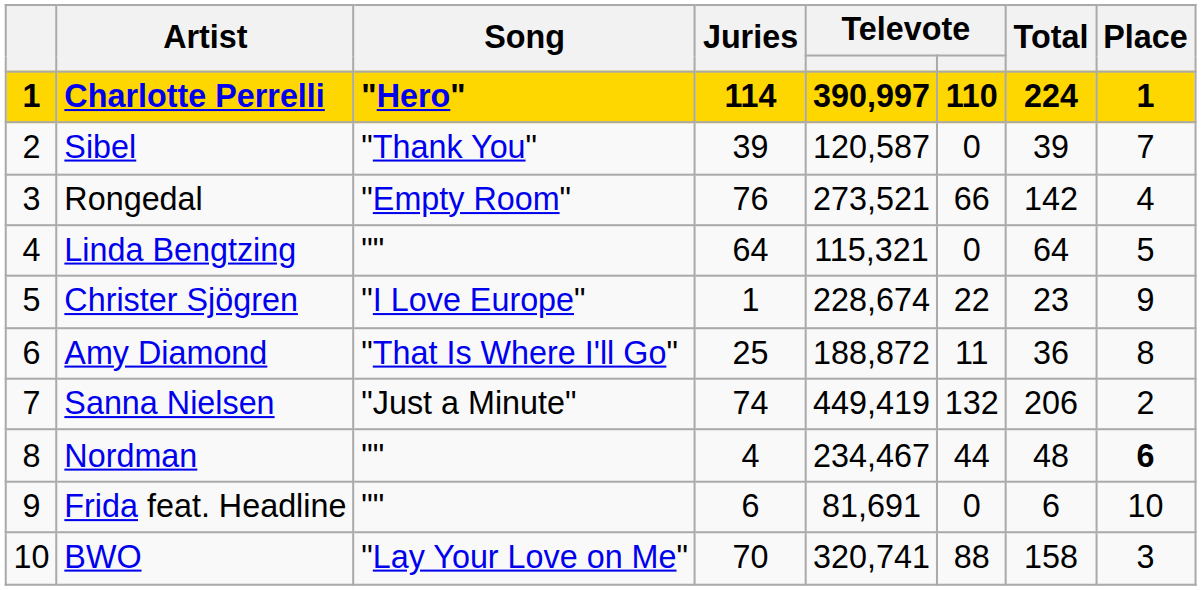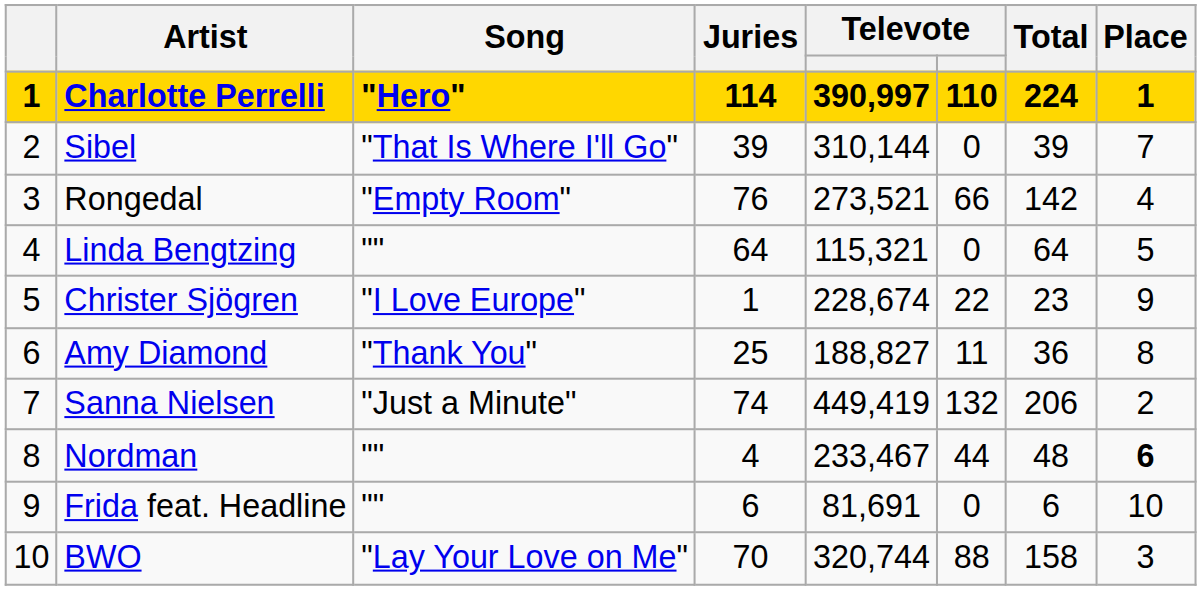 <table class="sortable wikitable" style="margin: 1em auto 1em auto; text-align:center">
 <tr>
 <th rowspan="2"></th>
 <th rowspan="2">Artist</th>
 <th rowspan="2">Song</th>
 <th rowspan="2">Juries</th>
 <th colspan="2">Televote</th>
 <th rowspan="2">Total</th>
 <th rowspan="2">Place</th>
 </tr>
 <tr>
 <th></th>
 <th></th>
 </tr>
 <tr style="background:gold;">
 <td><strong>1</strong></td>
 <td align="left"><strong><a href='#'>Charlotte Perrelli</a></strong></td>
 <td align="left"><strong>"<a href='#'>Hero</a>"</strong></td>
 <td><strong>114</strong></td>
 <td><strong>390,997</strong></td>
 <td><strong>110</strong></td>
 <td><strong>224</strong></td>
 <td><strong>1</strong></td>
 </tr>
 <tr>
 <td>2</td>
 <td align="left"><a href='#'>Sibel</a></td>
-<td align="left">"<a href='#'>Thank You</a>"</td>
+<td align="left">"<a href='#'>That Is Where I'll Go</a>"</td>
 <td>39</td>
-<td>120,587</td>
+<td>310,144</td>
 <td>0</td>
 <td>39</td>
 <td>7</td>
 </tr>
 <tr>
 <td>3</td>
 <td align="left">Rongedal</td>
 <td align="left">"<a href='#'>Empty Room</a>"</td>
 <td>76</td>
 <td>273,521</td>
 <td>66</td>
 <td>142</td>
 <td>4</td>
 </tr>
 <tr>
 <td>4</td>
 <td align="left"><a href='#'>Linda Bengtzing</a></td>
 <td align="left">""</td>
 <td>64</td>
 <td>115,321</td>
 <td>0</td>
 <td>64</td>
 <td>5</td>
 </tr>
 <tr>
 <td>5</td>
 <td align="left"><a href='#'>Christer Sjögren</a></td>
 <td align="left">"<a href='#'>I Love Europe</a>"</td>
 <td>1</td>
 <td>228,674</td>
 <td>22</td>
 <td>23</td>
 <td>9</td>
 </tr>
 <tr>
 <td>6</td>
 <td align="left"><a href='#'>Amy Diamond</a></td>
-<td align="left">"<a href='#'>That Is Where I'll Go</a>"</td>
+<td align="left">"<a href='#'>Thank You</a>"</td>
 <td>25</td>
-<td>188,872</td>
+<td>188,827</td>
 <td>11</td>
 <td>36</td>
 <td>8</td>
 </tr>
 <tr>
 <td>7</td>
 <td align="left"><a href='#'>Sanna Nielsen</a></td>
 <td align="left">"Just a Minute"</td>
 <td>74</td>
 <td>449,419</td>
 <td>132</td>
 <td>206</td>
 <td>2</td>
 </tr>
 <tr>
 <td>8</td>
 <td align="left"><a href='#'>Nordman</a></td>
 <td align="left">""</td>
 <td>4</td>
-<td>234,467</td>
+<td>233,467</td>
 <td>44</td>
 <td>48</td>
 <td><strong>6</strong></td>
 </tr>
 <tr>
 <td>9</td>
 <td align="left"><a href='#'>Frida</a> feat. Headline</td>
 <td align="left">""</td>
 <td>6</td>
 <td>81,691</td>
 <td>0</td>
 <td>6</td>
 <td>10</td>
 </tr>
 <tr>
 <td>10</td>
 <td align="left"><a href='#'>BWO</a></td>
 <td align="left">"<a href='#'>Lay Your Love on Me</a>"</td>
 <td>70</td>
-<td>320,741</td>
+<td>320,744</td>
 <td>88</td>
 <td>158</td>
 <td>3</td>
 </tr>
 </table>
